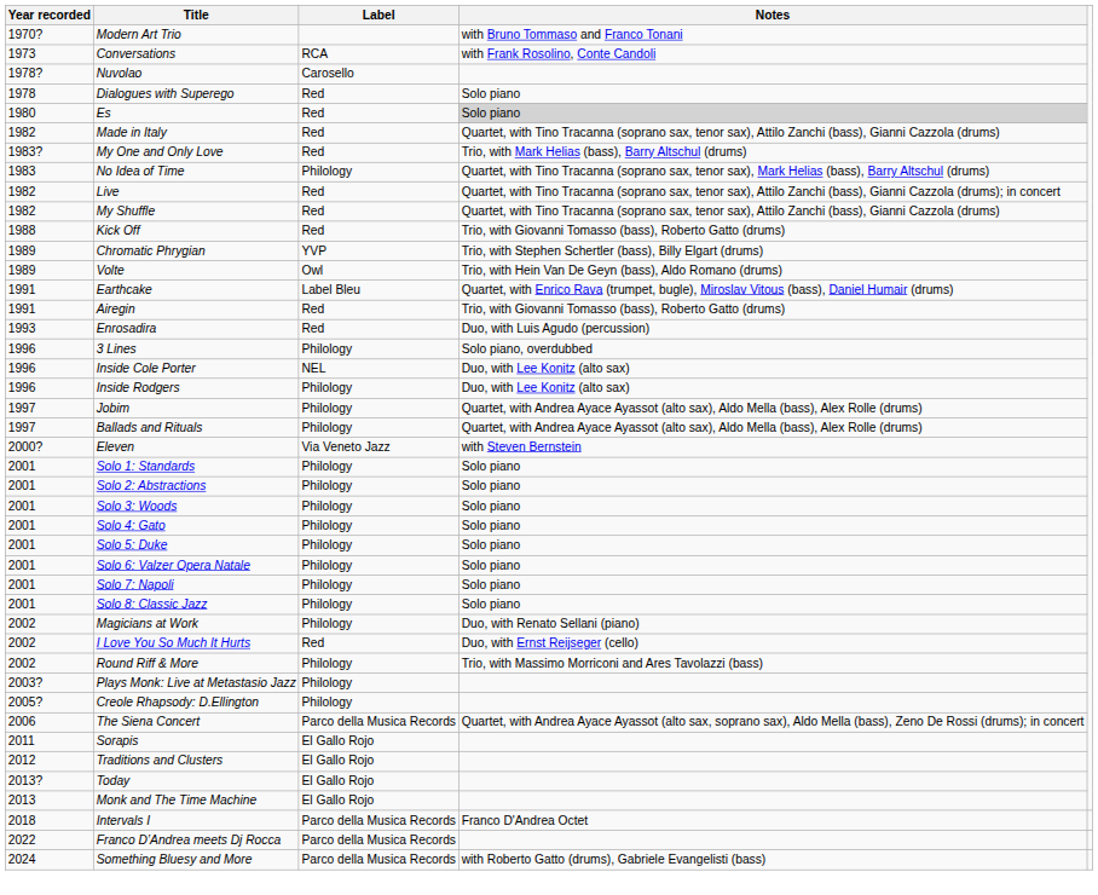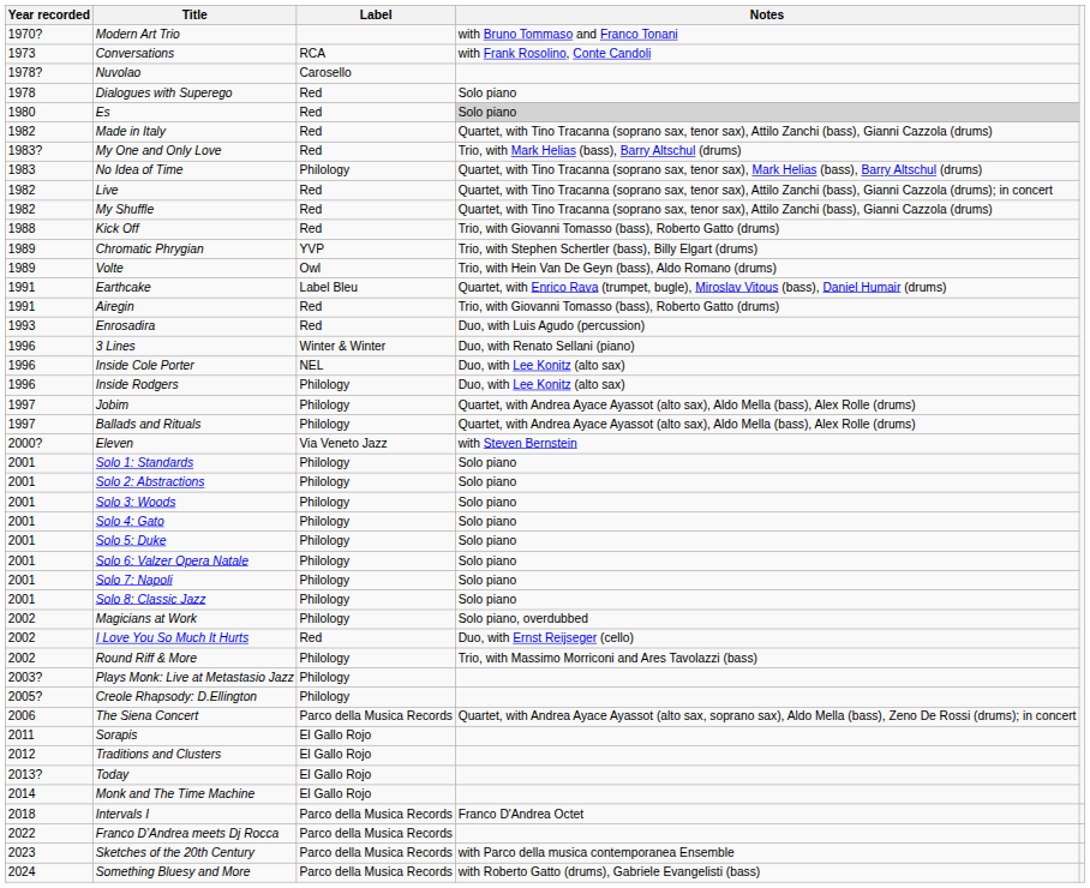 <table class="wikitable sortable">
 <tr>
 <th>Year recorded</th>
 <th>Title</th>
 <th>Label</th>
 <th>Notes</th>
 </tr>
 <tr>
 <td>1970?</td>
 <td><em>Modern Art Trio</em></td>
 <td></td>
 <td>with <a href='#'>Bruno Tommaso</a> and <a href='#'>Franco Tonani</a></td>
 </tr>
 <tr>
 <td>1973</td>
 <td><em>Conversations</em></td>
 <td>RCA</td>
 <td>with <a href='#'>Frank Rosolino</a>, <a href='#'>Conte Candoli</a></td>
 </tr>
 <tr>
 <td>1978?</td>
 <td><em>Nuvolao</em></td>
 <td>Carosello</td>
 <td></td>
 </tr>
 <tr>
 <td>1978</td>
 <td><em>Dialogues with Superego</em></td>
 <td>Red</td>
 <td>Solo piano</td>
 </tr>
 <tr>
 <td>1980</td>
 <td><em>Es</em></td>
 <td>Red</td>
 <td style="background: lightgrey;">Solo piano</td>
 </tr>
 <tr>
 <td>1982</td>
 <td><em>Made in Italy</em></td>
 <td>Red</td>
 <td>Quartet, with Tino Tracanna (soprano sax, tenor sax), Attilo Zanchi (bass), Gianni Cazzola (drums)</td>
 </tr>
 <tr>
 <td>1983?</td>
 <td><em>My One and Only Love</em></td>
 <td>Red</td>
 <td>Trio, with <a href='#'>Mark Helias</a> (bass), <a href='#'>Barry Altschul</a> (drums)</td>
 </tr>
 <tr>
 <td>1983</td>
 <td><em>No Idea of Time</em></td>
 <td>Philology</td>
 <td>Quartet, with Tino Tracanna (soprano sax, tenor sax), <a href='#'>Mark Helias</a> (bass), <a href='#'>Barry Altschul</a> (drums)</td>
 </tr>
 <tr>
 <td>1982</td>
 <td><em>Live</em></td>
 <td>Red</td>
 <td>Quartet, with Tino Tracanna (soprano sax, tenor sax), Attilo Zanchi (bass), Gianni Cazzola (drums); in concert</td>
 </tr>
 <tr>
 <td>1982</td>
 <td><em>My Shuffle</em></td>
 <td>Red</td>
 <td>Quartet, with Tino Tracanna (soprano sax, tenor sax), Attilo Zanchi (bass), Gianni Cazzola (drums)</td>
 </tr>
 <tr>
 <td>1988</td>
 <td><em>Kick Off</em></td>
 <td>Red</td>
 <td>Trio, with Giovanni Tomasso (bass), Roberto Gatto (drums)</td>
 </tr>
 <tr>
 <td>1989</td>
 <td><em>Chromatic Phrygian</em></td>
 <td>YVP</td>
 <td>Trio, with Stephen Schertler (bass), Billy Elgart (drums)</td>
 </tr>
 <tr>
 <td>1989</td>
 <td><em>Volte</em></td>
 <td>Owl</td>
 <td>Trio, with Hein Van De Geyn (bass), Aldo Romano (drums)</td>
 </tr>
 <tr>
 <td>1991</td>
 <td><em>Earthcake</em></td>
 <td>Label Bleu</td>
 <td>Quartet, with <a href='#'>Enrico Rava</a> (trumpet, bugle), <a href='#'>Miroslav Vitous</a> (bass), <a href='#'>Daniel Humair</a> (drums)</td>
 </tr>
 <tr>
 <td>1991</td>
 <td><em>Airegin</em></td>
 <td>Red</td>
 <td>Trio, with Giovanni Tomasso (bass), Roberto Gatto (drums)</td>
 </tr>
 <tr>
 <td>1993</td>
 <td><em>Enrosadira</em></td>
 <td>Red</td>
 <td>Duo, with Luis Agudo (percussion)</td>
 </tr>
 <tr>
 <td>1996</td>
 <td><em>3 Lines</em></td>
-<td>Philology</td>
-<td>Solo piano, overdubbed</td>
+<td>Winter & Winter</td>
+<td>Duo, with Renato Sellani (piano)</td>
 </tr>
 <tr>
 <td>1996</td>
 <td><em>Inside Cole Porter</em></td>
 <td>NEL</td>
 <td>Duo, with <a href='#'>Lee Konitz</a> (alto sax)</td>
 </tr>
 <tr>
 <td>1996</td>
 <td><em>Inside Rodgers</em></td>
 <td>Philology</td>
 <td>Duo, with <a href='#'>Lee Konitz</a> (alto sax)</td>
 </tr>
 <tr>
 <td>1997</td>
 <td><em>Jobim</em></td>
 <td>Philology</td>
 <td>Quartet, with Andrea Ayace Ayassot (alto sax), Aldo Mella (bass), Alex Rolle (drums)</td>
 </tr>
 <tr>
 <td>1997</td>
 <td><em>Ballads and Rituals</em></td>
 <td>Philology</td>
 <td>Quartet, with Andrea Ayace Ayassot (alto sax), Aldo Mella (bass), Alex Rolle (drums)</td>
 </tr>
 <tr>
 <td>2000?</td>
 <td><em>Eleven</em></td>
 <td>Via Veneto Jazz</td>
 <td>with <a href='#'>Steven Bernstein</a></td>
 </tr>
 <tr>
 <td>2001</td>
 <td><em><a href='#'>Solo 1: Standards</a></em></td>
 <td>Philology</td>
 <td>Solo piano</td>
 </tr>
 <tr>
 <td>2001</td>
 <td><em><a href='#'>Solo 2: Abstractions</a></em></td>
 <td>Philology</td>
 <td>Solo piano</td>
 </tr>
 <tr>
 <td>2001</td>
 <td><em><a href='#'>Solo 3: Woods</a></em></td>
 <td>Philology</td>
 <td>Solo piano</td>
 </tr>
 <tr>
 <td>2001</td>
 <td><em><a href='#'>Solo 4: Gato</a></em></td>
 <td>Philology</td>
 <td>Solo piano</td>
 </tr>
 <tr>
 <td>2001</td>
 <td><em><a href='#'>Solo 5: Duke</a></em></td>
 <td>Philology</td>
 <td>Solo piano</td>
 </tr>
 <tr>
 <td>2001</td>
 <td><em><a href='#'>Solo 6: Valzer Opera Natale</a></em></td>
 <td>Philology</td>
 <td>Solo piano</td>
 </tr>
 <tr>
 <td>2001</td>
 <td><em><a href='#'>Solo 7: Napoli</a></em></td>
 <td>Philology</td>
 <td>Solo piano</td>
 </tr>
 <tr>
 <td>2001</td>
 <td><em><a href='#'>Solo 8: Classic Jazz</a></em></td>
 <td>Philology</td>
 <td>Solo piano</td>
 </tr>
 <tr>
 <td>2002</td>
 <td><em>Magicians at Work</em></td>
 <td>Philology</td>
-<td>Duo, with Renato Sellani (piano)</td>
+<td>Solo piano, overdubbed</td>
 </tr>
 <tr>
 <td>2002</td>
 <td><em><a href='#'>I Love You So Much It Hurts</a></em></td>
 <td>Red</td>
 <td>Duo, with <a href='#'>Ernst Reijseger</a> (cello)</td>
 </tr>
 <tr>
 <td>2002</td>
 <td><em>Round Riff & More</em></td>
 <td>Philology</td>
 <td>Trio, with Massimo Morriconi and Ares Tavolazzi (bass)</td>
 </tr>
 <tr>
 <td>2003?</td>
 <td><em>Plays Monk: Live at Metastasio Jazz</em></td>
 <td>Philology</td>
 <td></td>
 </tr>
 <tr>
 <td>2005?</td>
 <td><em>Creole Rhapsody: D.Ellington</em></td>
 <td>Philology</td>
 <td></td>
 </tr>
 <tr>
 <td>2006</td>
 <td><em>The Siena Concert</em></td>
 <td>Parco della Musica Records</td>
 <td>Quartet, with  Andrea Ayace Ayassot (alto sax, soprano sax), Aldo Mella (bass), Zeno De Rossi (drums); in concert</td>
 </tr>
 <tr>
 <td>2011</td>
 <td><em>Sorapis</em></td>
 <td>El Gallo Rojo</td>
 <td></td>
 </tr>
 <tr>
 <td>2012</td>
 <td><em>Traditions and Clusters</em></td>
 <td>El Gallo Rojo</td>
 <td></td>
 </tr>
 <tr>
 <td>2013?</td>
 <td><em>Today</em></td>
 <td>El Gallo Rojo</td>
 <td></td>
 </tr>
 <tr>
-<td>2013</td>
+<td>2014</td>
 <td><em>Monk and The Time Machine</em></td>
 <td>El Gallo Rojo</td>
 <td></td>
 </tr>
 <tr>
 <td>2018</td>
 <td><em>Intervals I</em></td>
 <td>Parco della Musica Records</td>
 <td>Franco D'Andrea Octet</td>
 <td></td>
 </tr>
 <tr>
 <td>2022</td>
 <td><em>Franco D’Andrea meets Dj Rocca</em></td>
 <td>Parco della Musica Records</td>
 <td></td>
 </tr>
 <tr>
+<td>2023</td>
+<td><em>Sketches of the 20th Century</em></td>
+<td>Parco della Musica Records</td>
+<td>with Parco della musica contemporanea Ensemble</td>
+<td></td>
+</tr>
+<tr>
 <td>2024</td>
 <td><em>Something Bluesy and More</em></td>
 <td>Parco della Musica Records</td>
 <td>with Roberto Gatto (drums), Gabriele Evangelisti (bass)</td>
 <td></td>
 </tr>
 </table>
